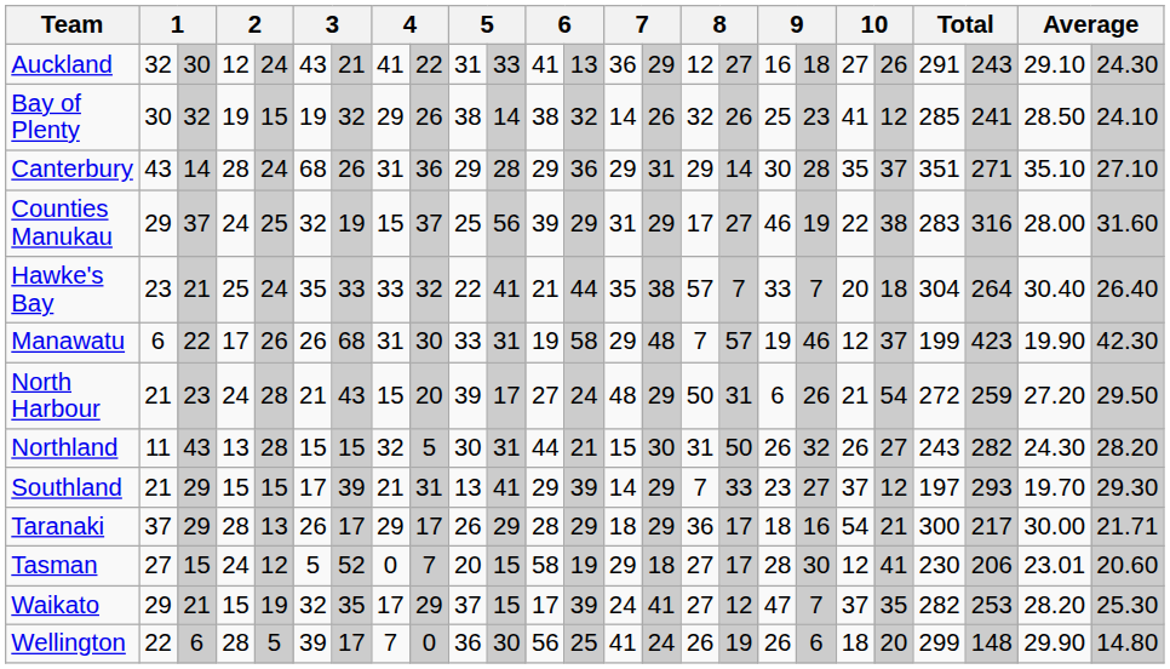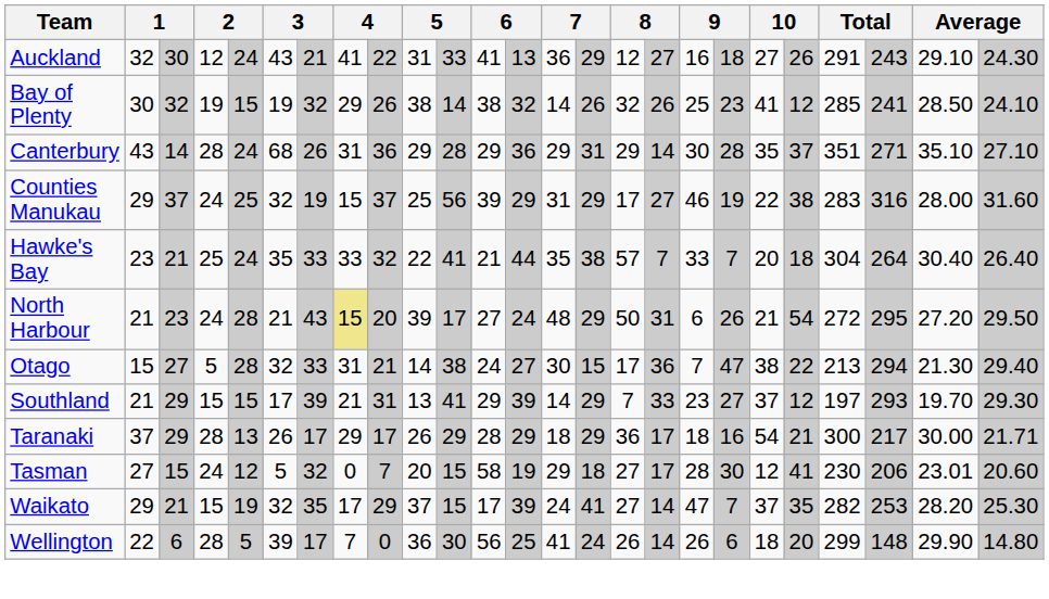 <table class="wikitable" style="text-align:center;width:100%">
 <tr>
 <th style="width:10%">Team</th>
 <th style="width:4%" colspan=2>1</th>
 <th style="width:4%" colspan=2>2</th>
 <th style="width:4%" colspan=2>3</th>
 <th style="width:4%" colspan=2>4</th>
 <th style="width:4%" colspan=2>5</th>
 <th style="width:4%" colspan=2>6</th>
 <th style="width:4%" colspan=2>7</th>
 <th style="width:4%" colspan=2>8</th>
 <th style="width:4%" colspan=2>9</th>
 <th style="width:4%" colspan=2>10</th>
 <th style="width:4%" colspan=2>Total</th>
 <th style="width:4%" colspan=2>Average</th>
 </tr>
 <tr>
 <td style="text-align:left"><a href='#'>Auckland</a></td>
 <td>32</td>
 <td style="background:#ccc">30</td>
 <td>12</td>
 <td style="background:#ccc">24</td>
 <td>43</td>
 <td style="background:#ccc">21</td>
 <td>41</td>
 <td style="background:#ccc">22</td>
 <td>31</td>
 <td style="background:#ccc">33</td>
 <td>41</td>
 <td style="background:#ccc">13</td>
 <td>36</td>
 <td style="background:#ccc">29</td>
 <td>12</td>
 <td style="background:#ccc">27</td>
 <td>16</td>
 <td style="background:#ccc">18</td>
 <td>27</td>
 <td style="background:#ccc">26</td>
 <td>291</td>
 <td style="background:#ccc">243</td>
 <td>29.10</td>
 <td style="background:#ccc">24.30</td>
 </tr>
 <tr>
 <td style="text-align:left"><a href='#'>Bay of Plenty</a></td>
 <td>30</td>
 <td style="background:#ccc">32</td>
 <td>19</td>
 <td style="background:#ccc">15</td>
 <td>19</td>
 <td style="background:#ccc">32</td>
 <td>29</td>
 <td style="background:#ccc">26</td>
 <td>38</td>
 <td style="background:#ccc">14</td>
 <td>38</td>
 <td style="background:#ccc">32</td>
 <td>14</td>
 <td style="background:#ccc">26</td>
 <td>32</td>
 <td style="background:#ccc">26</td>
 <td>25</td>
 <td style="background:#ccc">23</td>
 <td>41</td>
 <td style="background:#ccc">12</td>
 <td>285</td>
 <td style="background:#ccc">241</td>
 <td>28.50</td>
 <td style="background:#ccc">24.10</td>
 </tr>
 <tr>
 <td style="text-align:left"><a href='#'>Canterbury</a></td>
 <td>43</td>
 <td style="background:#ccc">14</td>
 <td>28</td>
 <td style="background:#ccc">24</td>
 <td>68</td>
 <td style="background:#ccc">26</td>
 <td>31</td>
 <td style="background:#ccc">36</td>
 <td>29</td>
 <td style="background:#ccc">28</td>
 <td>29</td>
 <td style="background:#ccc">36</td>
 <td>29</td>
 <td style="background:#ccc">31</td>
 <td>29</td>
 <td style="background:#ccc">14</td>
 <td>30</td>
 <td style="background:#ccc">28</td>
 <td>35</td>
 <td style="background:#ccc">37</td>
 <td>351</td>
 <td style="background:#ccc">271</td>
 <td>35.10</td>
 <td style="background:#ccc">27.10</td>
 </tr>
 <tr>
 <td style="text-align:left"><a href='#'>Counties Manukau</a></td>
 <td>29</td>
 <td style="background:#ccc">37</td>
 <td>24</td>
 <td style="background:#ccc">25</td>
 <td>32</td>
 <td style="background:#ccc">19</td>
 <td>15</td>
 <td style="background:#ccc">37</td>
 <td>25</td>
 <td style="background:#ccc">56</td>
 <td>39</td>
 <td style="background:#ccc">29</td>
 <td>31</td>
 <td style="background:#ccc">29</td>
 <td>17</td>
 <td style="background:#ccc">27</td>
 <td>46</td>
 <td style="background:#ccc">19</td>
 <td>22</td>
 <td style="background:#ccc">38</td>
 <td>283</td>
 <td style="background:#ccc">316</td>
 <td>28.00</td>
 <td style="background:#ccc">31.60</td>
 </tr>
 <tr>
 <td style="text-align:left"><a href='#'>Hawke's Bay</a></td>
 <td>23</td>
 <td style="background:#ccc">21</td>
 <td>25</td>
 <td style="background:#ccc">24</td>
 <td>35</td>
 <td style="background:#ccc">33</td>
 <td>33</td>
 <td style="background:#ccc">32</td>
 <td>22</td>
 <td style="background:#ccc">41</td>
 <td>21</td>
 <td style="background:#ccc">44</td>
 <td>35</td>
 <td style="background:#ccc">38</td>
 <td>57</td>
 <td style="background:#ccc">7</td>
 <td>33</td>
 <td style="background:#ccc">7</td>
 <td>20</td>
 <td style="background:#ccc">18</td>
 <td>304</td>
 <td style="background:#ccc">264</td>
 <td>30.40</td>
 <td style="background:#ccc">26.40</td>
 </tr>
 <tr>
-<td style="text-align:left"><a href='#'>Manawatu</a></td>
-<td>6</td>
-<td style="background:#ccc">22</td>
-<td>17</td>
-<td style="background:#ccc">26</td>
-<td>26</td>
-<td style="background:#ccc">68</td>
-<td>31</td>
-<td style="background:#ccc">30</td>
-<td>33</td>
-<td style="background:#ccc">31</td>
-<td>19</td>
-<td style="background:#ccc">58</td>
-<td>29</td>
-<td style="background:#ccc">48</td>
-<td>7</td>
-<td style="background:#ccc">57</td>
-<td>19</td>
-<td style="background:#ccc">46</td>
-<td>12</td>
-<td style="background:#ccc">37</td>
-<td>199</td>
-<td style="background:#ccc">423</td>
-<td>19.90</td>
-<td style="background:#ccc">42.30</td>
-</tr>
-<tr>
 <td style="text-align:left"><a href='#'>North Harbour</a></td>
 <td>21</td>
 <td style="background:#ccc">23</td>
 <td>24</td>
 <td style="background:#ccc">28</td>
 <td>21</td>
 <td style="background:#ccc">43</td>
-<td>15</td>
+<td style="background: khaki;">15</td>
 <td style="background:#ccc">20</td>
 <td>39</td>
 <td style="background:#ccc">17</td>
 <td>27</td>
 <td style="background:#ccc">24</td>
 <td>48</td>
 <td style="background:#ccc">29</td>
 <td>50</td>
 <td style="background:#ccc">31</td>
 <td>6</td>
 <td style="background:#ccc">26</td>
 <td>21</td>
 <td style="background:#ccc">54</td>
 <td>272</td>
-<td style="background:#ccc">259</td>
+<td style="background:#ccc">295</td>
 <td>27.20</td>
 <td style="background:#ccc">29.50</td>
 </tr>
 <tr>
-<td style="text-align:left"><a href='#'>Northland</a></td>
-<td>11</td>
-<td style="background:#ccc">43</td>
-<td>13</td>
+<td style="text-align:left"><a href='#'>Otago</a></td>
+<td>15</td>
+<td style="background:#ccc">27</td>
+<td>5</td>
 <td style="background:#ccc">28</td>
-<td>15</td>
+<td>32</td>
+<td style="background:#ccc">33</td>
+<td>31</td>
+<td style="background:#ccc">21</td>
+<td>14</td>
+<td style="background:#ccc">38</td>
+<td>24</td>
+<td style="background:#ccc">27</td>
+<td>30</td>
 <td style="background:#ccc">15</td>
-<td>32</td>
-<td style="background:#ccc">5</td>
-<td>30</td>
-<td style="background:#ccc">31</td>
-<td>44</td>
-<td style="background:#ccc">21</td>
-<td>15</td>
-<td style="background:#ccc">30</td>
-<td>31</td>
-<td style="background:#ccc">50</td>
-<td>26</td>
-<td style="background:#ccc">32</td>
-<td>26</td>
-<td style="background:#ccc">27</td>
-<td>243</td>
-<td style="background:#ccc">282</td>
-<td>24.30</td>
-<td style="background:#ccc">28.20</td>
+<td>17</td>
+<td style="background:#ccc">36</td>
+<td>7</td>
+<td style="background:#ccc">47</td>
+<td>38</td>
+<td style="background:#ccc">22</td>
+<td>213</td>
+<td style="background:#ccc">294</td>
+<td>21.30</td>
+<td style="background:#ccc">29.40</td>
 </tr>
 <tr>
 <td style="text-align:left"><a href='#'>Southland</a></td>
 <td>21</td>
 <td style="background:#ccc">29</td>
 <td>15</td>
 <td style="background:#ccc">15</td>
 <td>17</td>
 <td style="background:#ccc">39</td>
 <td>21</td>
 <td style="background:#ccc">31</td>
 <td>13</td>
 <td style="background:#ccc">41</td>
 <td>29</td>
 <td style="background:#ccc">39</td>
 <td>14</td>
 <td style="background:#ccc">29</td>
 <td>7</td>
 <td style="background:#ccc">33</td>
 <td>23</td>
 <td style="background:#ccc">27</td>
 <td>37</td>
 <td style="background:#ccc">12</td>
 <td>197</td>
 <td style="background:#ccc">293</td>
 <td>19.70</td>
 <td style="background:#ccc">29.30</td>
 </tr>
 <tr>
 <td style="text-align:left"><a href='#'>Taranaki</a></td>
 <td>37</td>
 <td style="background:#ccc">29</td>
 <td>28</td>
 <td style="background:#ccc">13</td>
 <td>26</td>
 <td style="background:#ccc">17</td>
 <td>29</td>
 <td style="background:#ccc">17</td>
 <td>26</td>
 <td style="background:#ccc">29</td>
 <td>28</td>
 <td style="background:#ccc">29</td>
 <td>18</td>
 <td style="background:#ccc">29</td>
 <td>36</td>
 <td style="background:#ccc">17</td>
 <td>18</td>
 <td style="background:#ccc">16</td>
 <td>54</td>
 <td style="background:#ccc">21</td>
 <td>300</td>
 <td style="background:#ccc">217</td>
 <td>30.00</td>
 <td style="background:#ccc">21.71</td>
 </tr>
 <tr>
 <td style="text-align:left"><a href='#'>Tasman</a></td>
 <td>27</td>
 <td style="background:#ccc">15</td>
 <td>24</td>
 <td style="background:#ccc">12</td>
 <td>5</td>
-<td style="background:#ccc">52</td>
+<td style="background:#ccc">32</td>
 <td>0</td>
 <td style="background:#ccc">7</td>
 <td>20</td>
 <td style="background:#ccc">15</td>
 <td>58</td>
 <td style="background:#ccc">19</td>
 <td>29</td>
 <td style="background:#ccc">18</td>
 <td>27</td>
 <td style="background:#ccc">17</td>
 <td>28</td>
 <td style="background:#ccc">30</td>
 <td>12</td>
 <td style="background:#ccc">41</td>
 <td>230</td>
 <td style="background:#ccc">206</td>
 <td>23.01</td>
 <td style="background:#ccc">20.60</td>
 </tr>
 <tr>
 <td style="text-align:left"><a href='#'>Waikato</a></td>
 <td>29</td>
 <td style="background:#ccc">21</td>
 <td>15</td>
 <td style="background:#ccc">19</td>
 <td>32</td>
 <td style="background:#ccc">35</td>
 <td>17</td>
 <td style="background:#ccc">29</td>
 <td>37</td>
 <td style="background:#ccc">15</td>
 <td>17</td>
 <td style="background:#ccc">39</td>
 <td>24</td>
 <td style="background:#ccc">41</td>
 <td>27</td>
-<td style="background:#ccc">12</td>
+<td style="background:#ccc">14</td>
 <td>47</td>
 <td style="background:#ccc">7</td>
 <td>37</td>
 <td style="background:#ccc">35</td>
 <td>282</td>
 <td style="background:#ccc">253</td>
 <td>28.20</td>
 <td style="background:#ccc">25.30</td>
 </tr>
 <tr>
 <td style="text-align:left"><a href='#'>Wellington</a></td>
 <td>22</td>
 <td style="background:#ccc">6</td>
 <td>28</td>
 <td style="background:#ccc">5</td>
 <td>39</td>
 <td style="background:#ccc">17</td>
 <td>7</td>
 <td style="background:#ccc">0</td>
 <td>36</td>
 <td style="background:#ccc">30</td>
 <td>56</td>
 <td style="background:#ccc">25</td>
 <td>41</td>
 <td style="background:#ccc">24</td>
 <td>26</td>
-<td style="background:#ccc">19</td>
+<td style="background:#ccc">14</td>
 <td>26</td>
 <td style="background:#ccc">6</td>
 <td>18</td>
 <td style="background:#ccc">20</td>
 <td>299</td>
 <td style="background:#ccc">148</td>
 <td>29.90</td>
 <td style="background:#ccc">14.80</td>
 </tr>
 </table>
